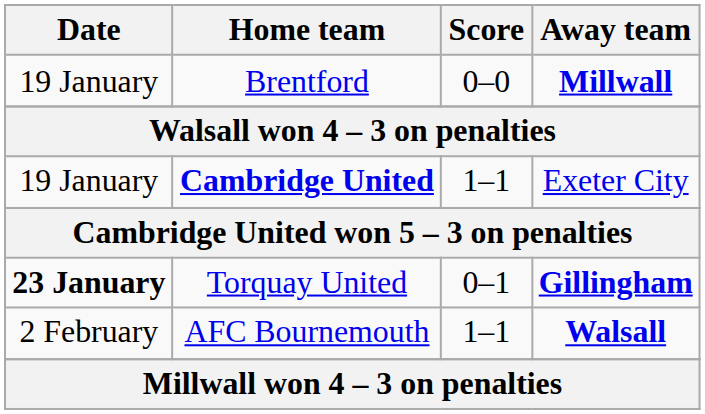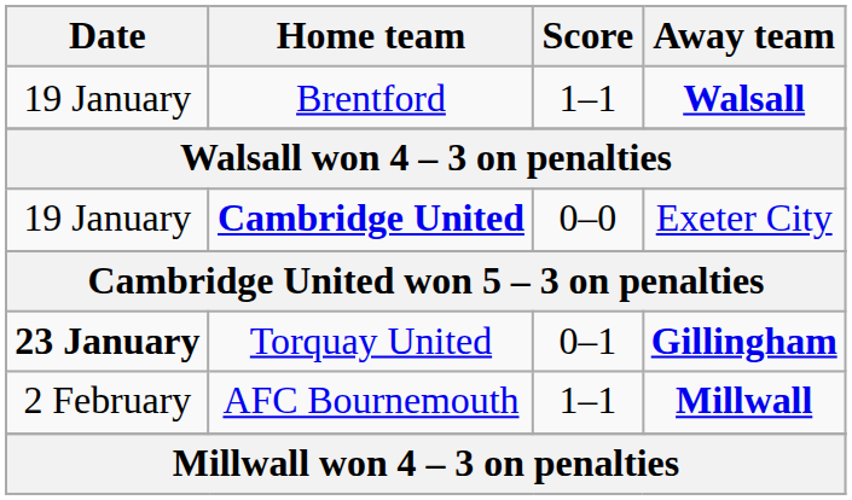 <table class="wikitable" style="text-align: center">
 <tr>
 <th>Date</th>
 <th>Home team</th>
 <th>Score</th>
 <th>Away team</th>
 </tr>
 <tr>
 <td>19 January</td>
 <td><a href='#'>Brentford</a></td>
-<td>0–0</td>
-<td><strong><a href='#'>Millwall</a></strong></td>
+<td>1–1</td>
+<td><strong><a href='#'>Walsall</a></strong></td>
 </tr>
 <tr>
 </tr>
 <tr>
 <th colspan="5">Walsall won 4 – 3 on penalties</th>
 </tr>
 <tr>
 <td>19 January</td>
 <td><strong><a href='#'>Cambridge United</a></strong></td>
-<td>1–1</td>
+<td>0–0</td>
 <td><a href='#'>Exeter City</a></td>
 </tr>
 <tr>
 </tr>
 <tr>
 <th colspan="5">Cambridge United won 5 – 3 on penalties</th>
 </tr>
 <tr>
 <td><strong>23 January</strong></td>
 <td><a href='#'>Torquay United</a></td>
 <td>0–1</td>
 <td><strong><a href='#'>Gillingham</a></strong></td>
 </tr>
 <tr>
 <td>2 February</td>
 <td><a href='#'>AFC Bournemouth</a></td>
 <td>1–1</td>
-<td><strong><a href='#'>Walsall</a></strong></td>
+<td><strong><a href='#'>Millwall</a></strong></td>
 </tr>
 <tr>
 </tr>
 <tr>
 <th colspan="5">Millwall won 4 – 3 on penalties</th>
 </tr>
 </table>
